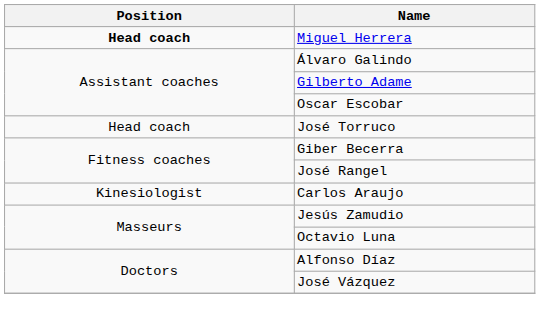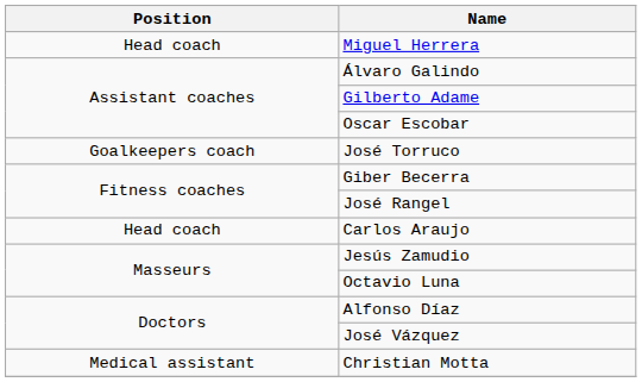 <table class="wikitable" style="text-align:center; font-size:100%; width:40%;">
 <tr>
 <th>Position</th>
 <th>Name</th>
 </tr>
 <tr>
-<td><strong>Head coach</strong></td>
+<td>Head coach</td>
 <td align=left> <a href='#'>Miguel Herrera</a></td>
 </tr>
 <tr>
 <td rowspan=3>Assistant coaches</td>
 <td align=left> Álvaro Galindo</td>
 </tr>
 <tr>
 <td align=left> <a href='#'>Gilberto Adame</a></td>
 </tr>
 <tr>
 <td align=left> Oscar Escobar</td>
 </tr>
 <tr>
-<td>Head coach</td>
+<td>Goalkeepers coach</td>
 <td align=left> José Torruco</td>
 </tr>
 <tr>
 <td rowspan=2>Fitness coaches</td>
 <td align=left> Giber Becerra</td>
 </tr>
 <tr>
 <td align=left> José Rangel</td>
 </tr>
 <tr>
-<td>Kinesiologist</td>
+<td>Head coach</td>
 <td align=left> Carlos Araujo</td>
 </tr>
 <tr>
 <td rowspan=2>Masseurs</td>
 <td align=left> Jesús Zamudio</td>
 </tr>
 <tr>
 <td align=left> Octavio Luna</td>
 </tr>
 <tr>
 <td rowspan=2>Doctors</td>
 <td align=left> Alfonso Díaz</td>
 </tr>
 <tr>
 <td align=left> José Vázquez</td>
 </tr>
 <tr>
+<td>Medical assistant</td>
+<td align=left> Christian Motta</td>
+</tr>
+<tr>
 </tr>
 </table>
